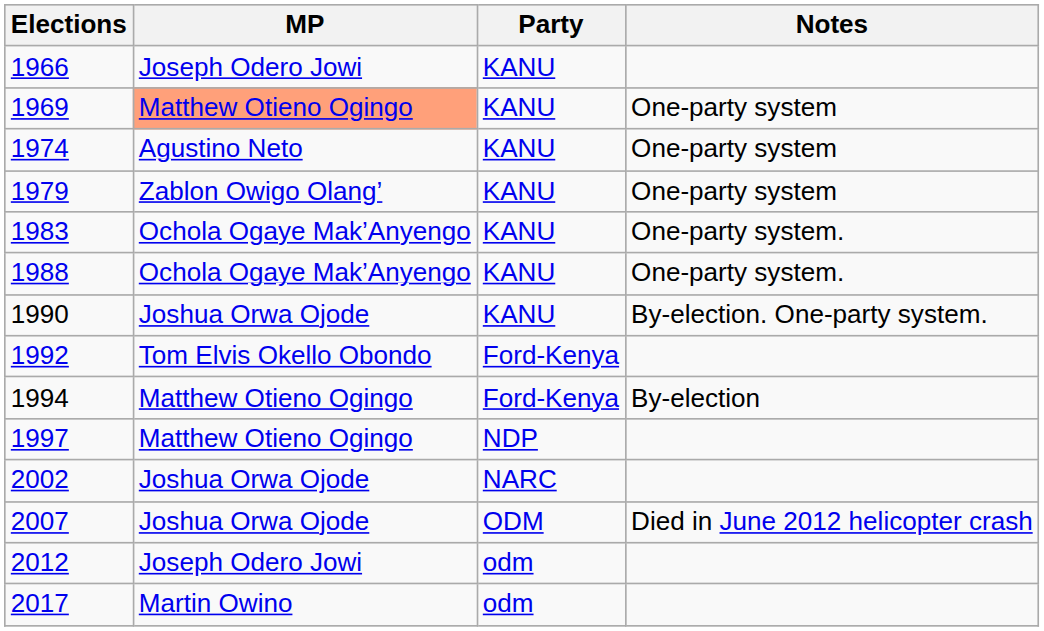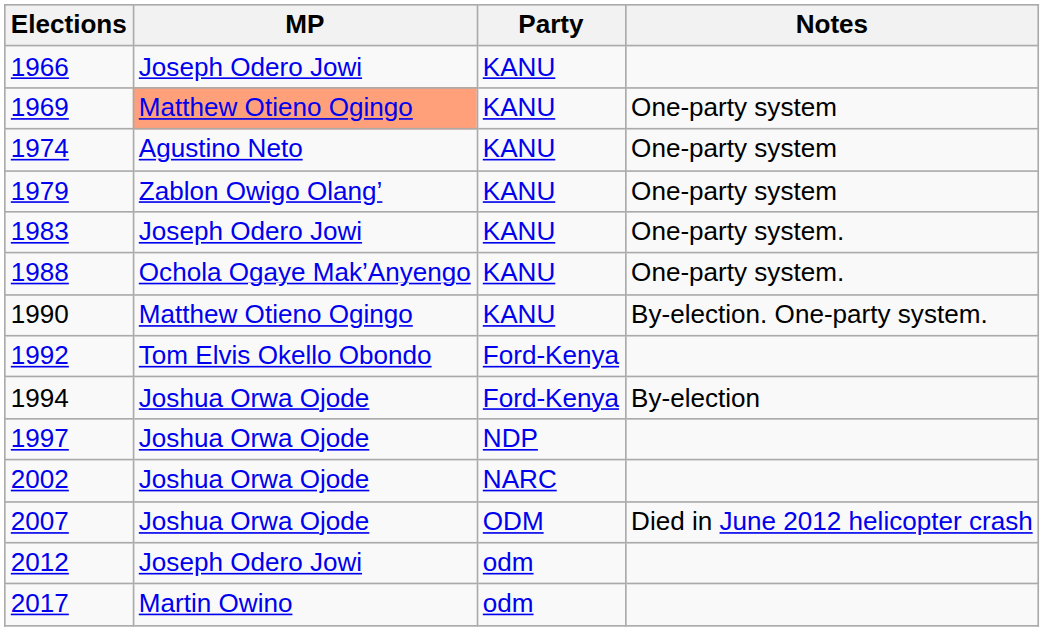 <table class="wikitable">
 <tr>
 <th>Elections</th>
 <th>MP </th>
 <th>Party</th>
 <th>Notes</th>
 </tr>
 <tr>
 <td><a href='#'>1966</a></td>
 <td><a href='#'>Joseph Odero Jowi</a></td>
 <td><a href='#'>KANU</a></td>
 <td></td>
 </tr>
 <tr>
 <td><a href='#'>1969</a></td>
 <td style="background: lightsalmon;"><a href='#'>Matthew Otieno Ogingo</a></td>
 <td><a href='#'>KANU</a></td>
 <td>One-party system</td>
 </tr>
 <tr>
 <td><a href='#'>1974</a></td>
 <td><a href='#'>Agustino Neto</a></td>
 <td><a href='#'>KANU</a></td>
 <td>One-party system</td>
 </tr>
 <tr>
 <td><a href='#'>1979</a></td>
 <td><a href='#'>Zablon Owigo Olang’</a></td>
 <td><a href='#'>KANU</a></td>
 <td>One-party system</td>
 </tr>
 <tr>
 <td><a href='#'>1983</a></td>
-<td><a href='#'>Ochola Ogaye Mak’Anyengo</a></td>
+<td><a href='#'>Joseph Odero Jowi</a></td>
 <td><a href='#'>KANU</a></td>
 <td>One-party system.</td>
 </tr>
 <tr>
 <td><a href='#'>1988</a></td>
 <td><a href='#'>Ochola Ogaye Mak’Anyengo</a></td>
 <td><a href='#'>KANU</a></td>
 <td>One-party system.</td>
 </tr>
 <tr>
 <td>1990</td>
-<td><a href='#'>Joshua Orwa Ojode</a></td>
+<td><a href='#'>Matthew Otieno Ogingo</a></td>
 <td><a href='#'>KANU</a></td>
 <td>By-election. One-party system.</td>
 </tr>
 <tr>
 <td><a href='#'>1992</a></td>
 <td><a href='#'>Tom Elvis Okello Obondo</a></td>
 <td><a href='#'>Ford-Kenya</a></td>
 <td></td>
 </tr>
 <tr>
 <td>1994</td>
-<td><a href='#'>Matthew Otieno Ogingo</a></td>
+<td><a href='#'>Joshua Orwa Ojode</a></td>
 <td><a href='#'>Ford-Kenya</a></td>
 <td>By-election</td>
 </tr>
 <tr>
 <td><a href='#'>1997</a></td>
-<td><a href='#'>Matthew Otieno Ogingo</a></td>
+<td><a href='#'>Joshua Orwa Ojode</a></td>
 <td><a href='#'>NDP</a></td>
 <td></td>
 </tr>
 <tr>
 <td><a href='#'>2002</a></td>
 <td><a href='#'>Joshua Orwa Ojode</a></td>
 <td><a href='#'>NARC</a></td>
 <td></td>
 </tr>
 <tr>
 <td><a href='#'>2007</a></td>
 <td><a href='#'>Joshua Orwa Ojode</a></td>
 <td><a href='#'>ODM</a></td>
 <td>Died in <a href='#'>June 2012 helicopter crash</a></td>
 </tr>
 <tr>
 <td><a href='#'>2012</a></td>
 <td><a href='#'>Joseph Odero Jowi</a></td>
 <td><a href='#'>odm</a></td>
 <td></td>
 </tr>
 <tr>
 <td><a href='#'>2017</a></td>
 <td><a href='#'>Martin Owino</a></td>
 <td><a href='#'>odm</a></td>
 </tr>
 </table>
